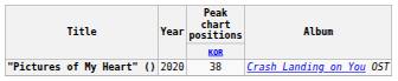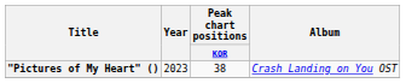 <table class="wikitable plainrowheaders" style="text-align:center">
 <tr>
 <th scope="col" rowspan="2">Title</th>
 <th scope="col" rowspan="2">Year</th>
 <th scope="col" colspan="1" style="width:5em;">Peak chart positions</th>
 <th scope="col" rowspan="2">Album</th>
 </tr>
 <tr>
 <th><small><a href='#'>KOR</a></small><br></th>
 </tr>
 <tr>
 <th scope=row>"Pictures of My Heart" ()</th>
-<td>2020</td>
+<td>2023</td>
 <td>38</td>
 <td><em><a href='#'>Crash Landing on You</a> OST</em></td>
 </tr>
 <tr>
 </tr>
 </table>
